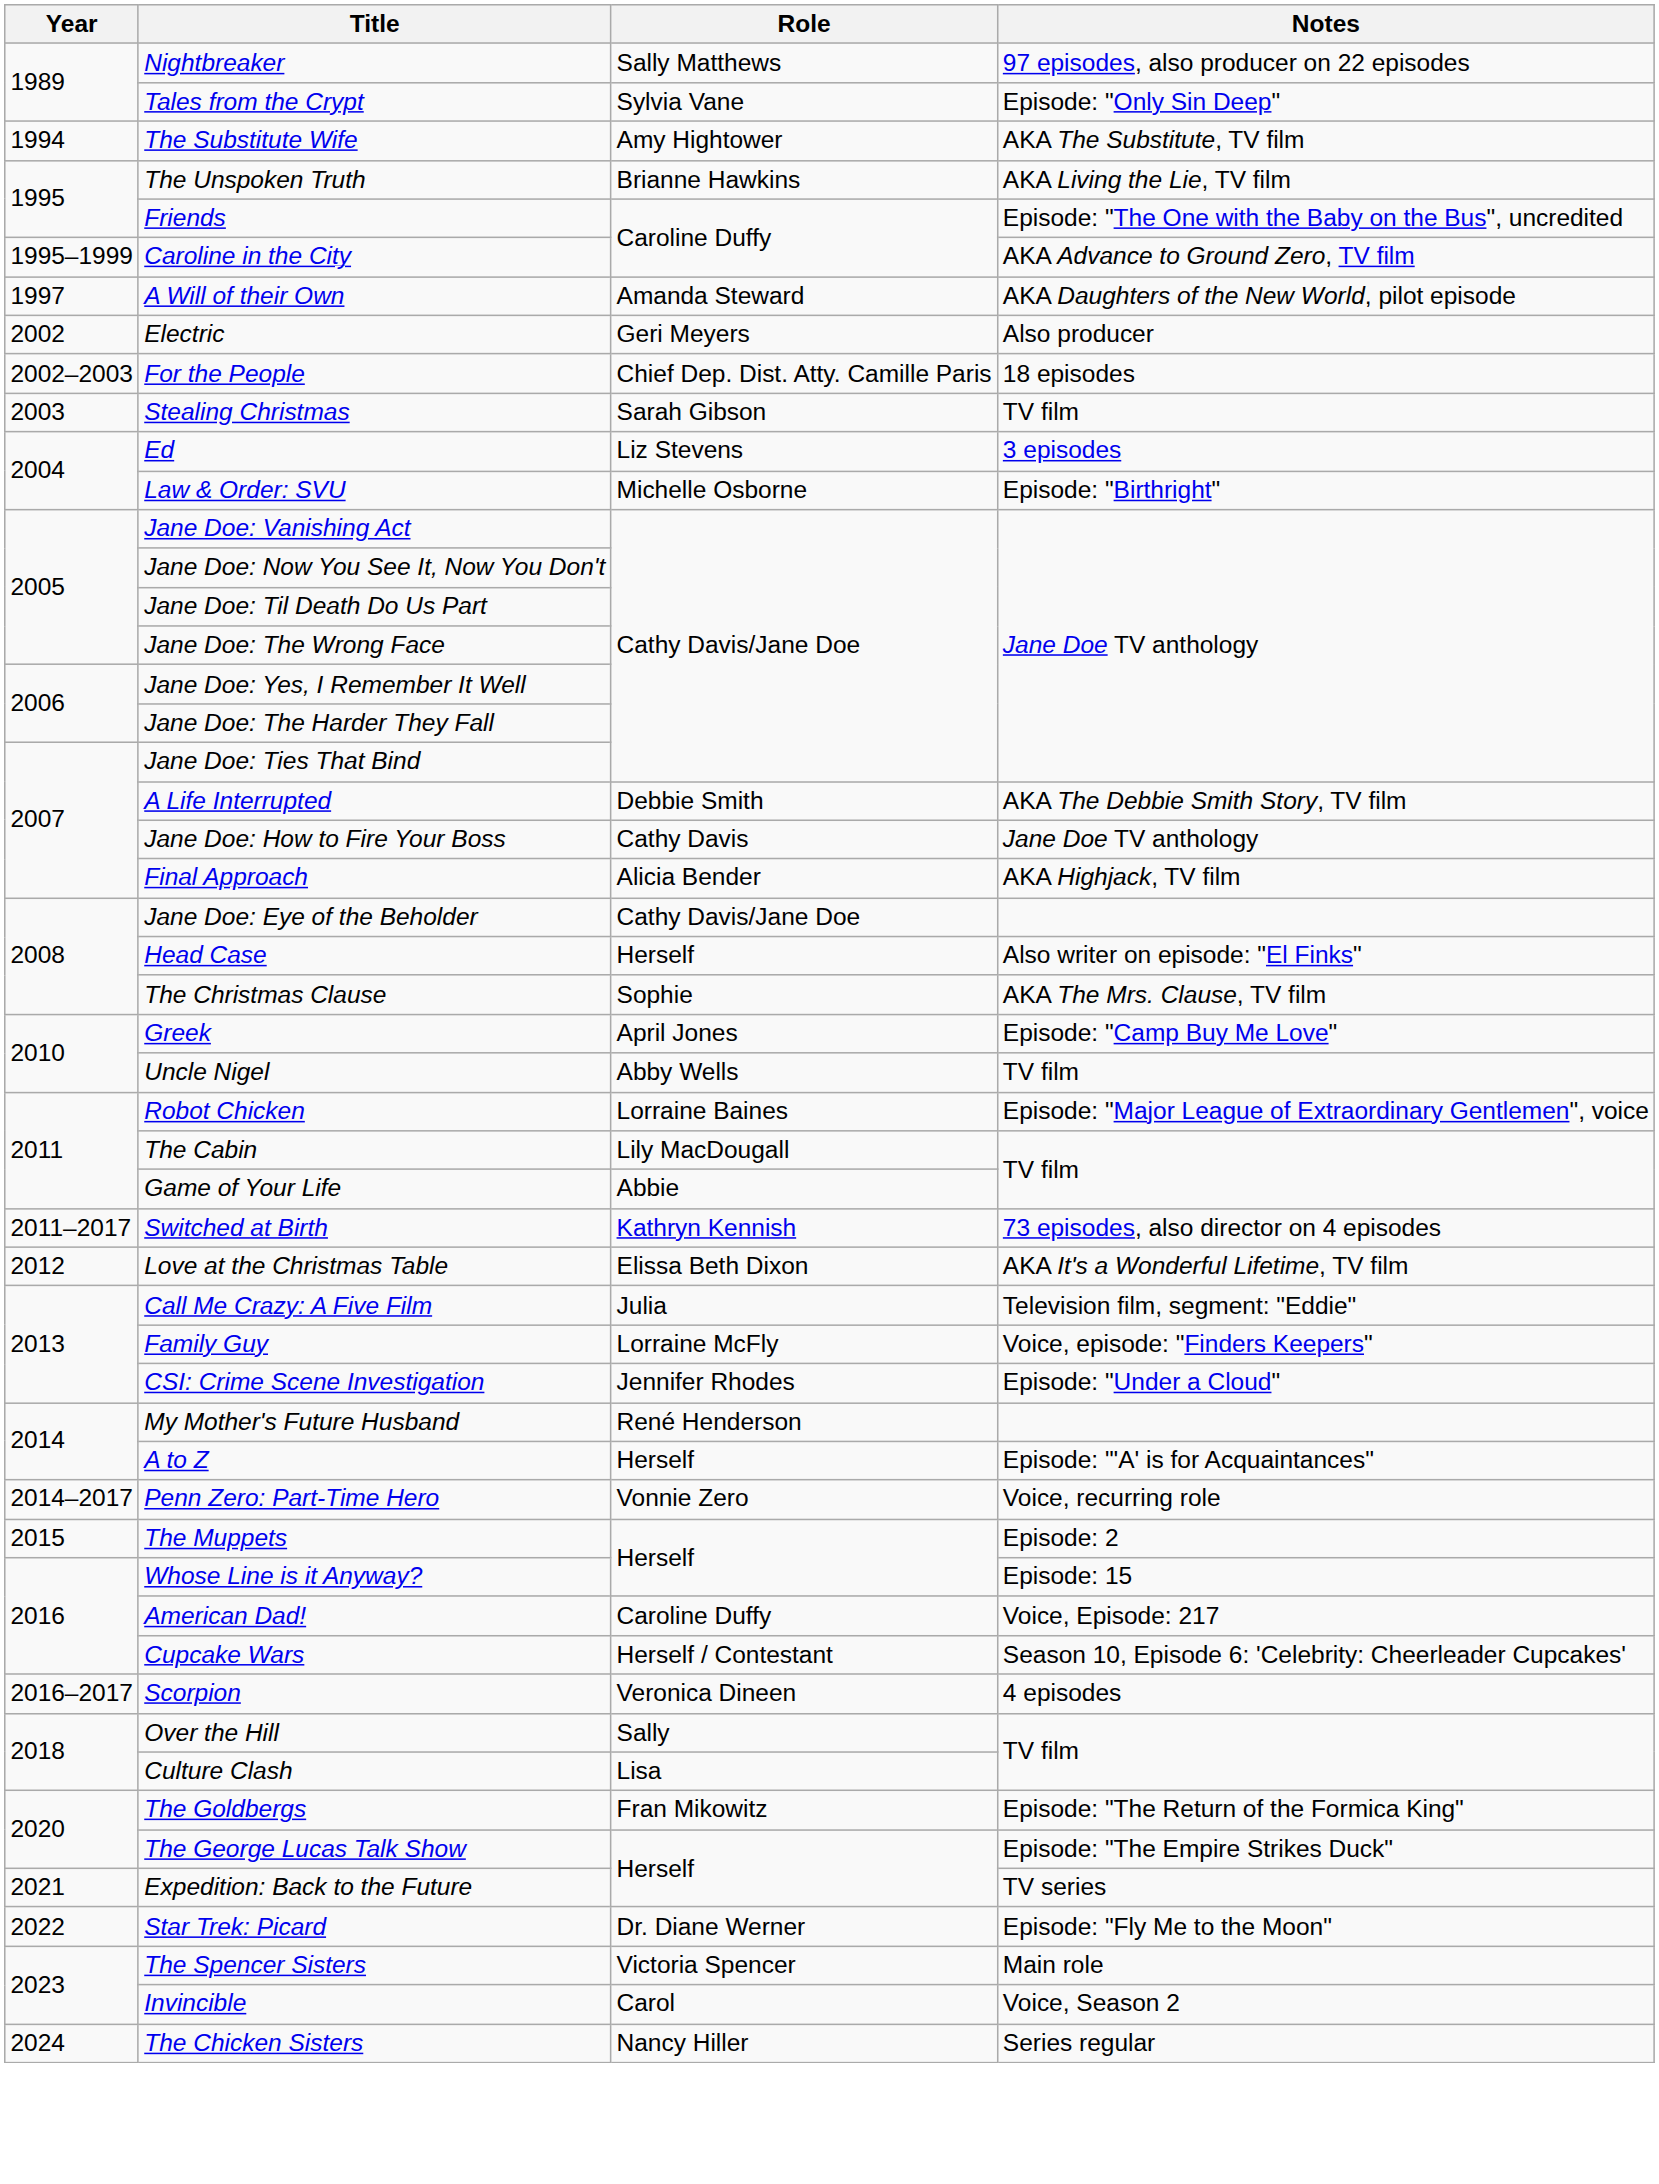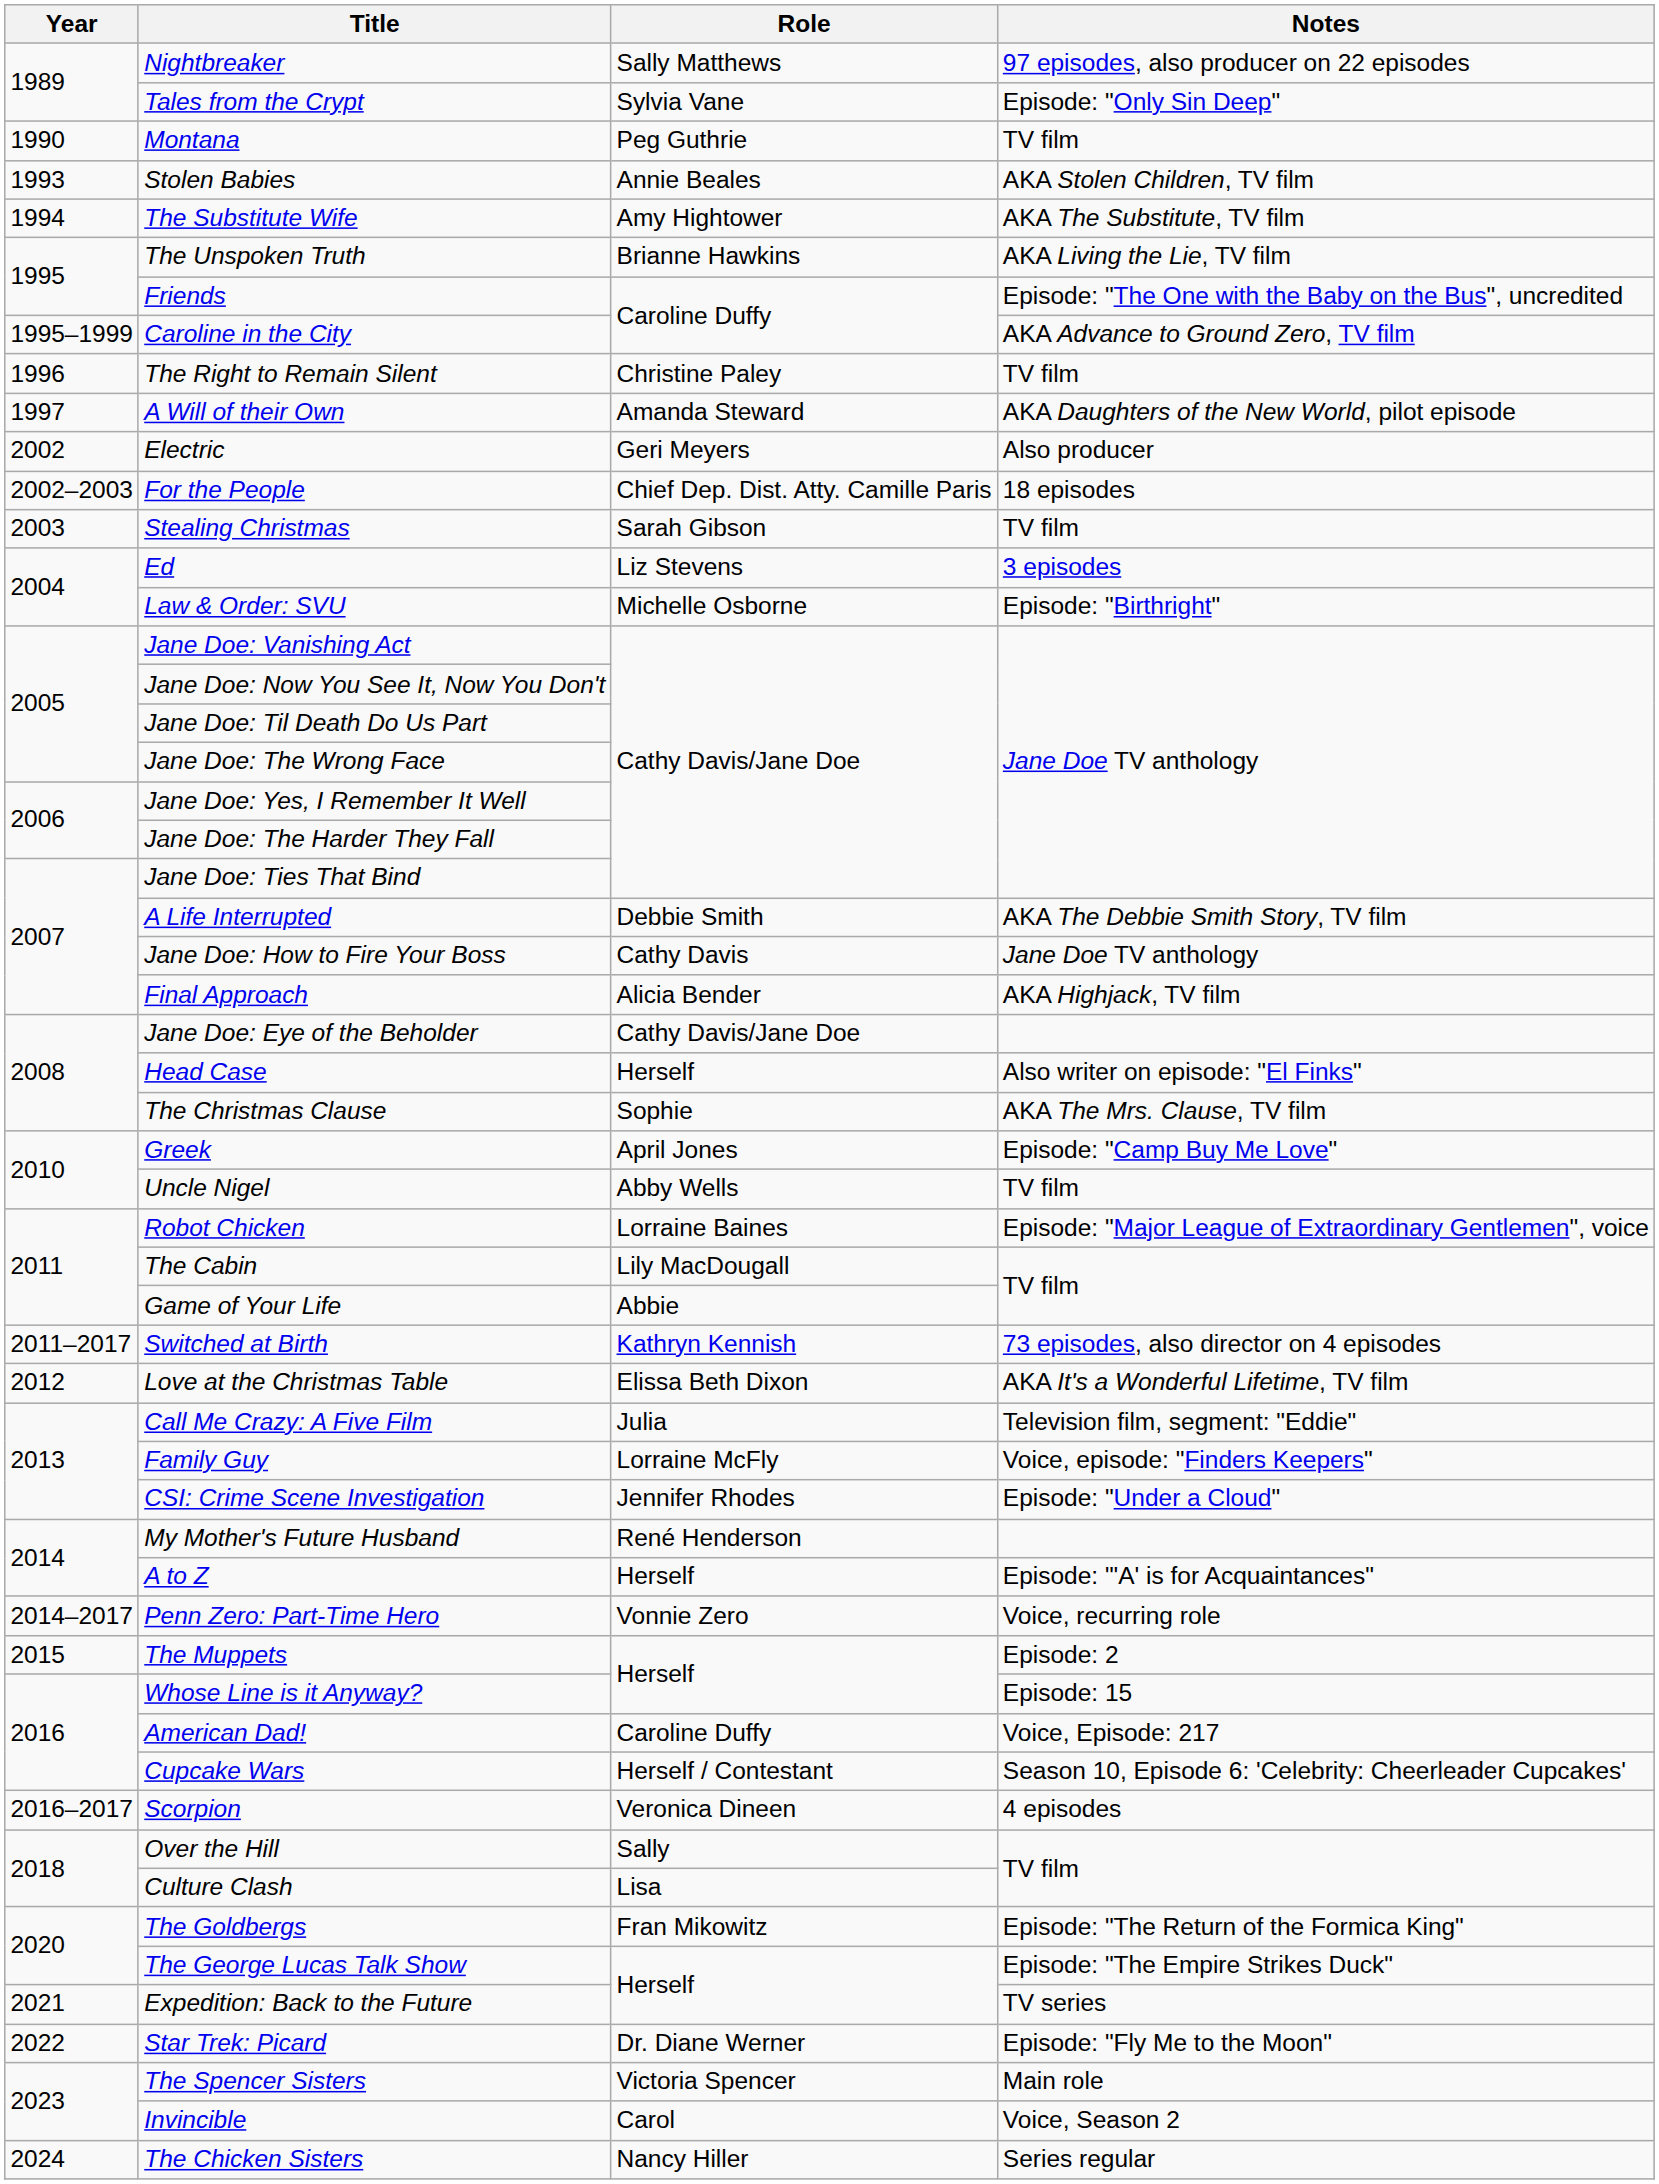 <table class="wikitable sortable">
 <tr>
 <th>Year</th>
 <th>Title</th>
 <th>Role</th>
 <th class="unsortable">Notes</th>
 </tr>
 <tr>
 <td rowspan=2>1989</td>
 <td><em><a href='#'>Nightbreaker</a></em></td>
 <td>Sally Matthews</td>
 <td><a href='#'>97 episodes</a>, also producer on 22 episodes</td>
 </tr>
 <tr>
 <td><em><a href='#'>Tales from the Crypt</a></em></td>
 <td>Sylvia Vane</td>
 <td>Episode: "<a href='#'>Only Sin Deep</a>"</td>
+</tr>
+<tr>
+<td>1990</td>
+<td><em><a href='#'>Montana</a></em></td>
+<td>Peg Guthrie</td>
+<td>TV film</td>
+</tr>
+<tr>
+<td>1993</td>
+<td><em>Stolen Babies</em></td>
+<td>Annie Beales</td>
+<td>AKA <em>Stolen Children</em>, TV film</td>
 </tr>
 <tr>
 <td>1994</td>
 <td><em><a href='#'>The Substitute Wife</a></em></td>
 <td>Amy Hightower</td>
 <td>AKA <em>The Substitute</em>, TV film</td>
 </tr>
 <tr>
 <td rowspan=2>1995</td>
 <td><em>The Unspoken Truth</em></td>
 <td>Brianne Hawkins</td>
 <td>AKA <em>Living the Lie</em>, TV film</td>
 </tr>
 <tr>
 <td><em><a href='#'>Friends</a></em></td>
 <td rowspan=2>Caroline Duffy</td>
 <td>Episode: "<a href='#'>The One with the Baby on the Bus</a>", uncredited</td>
 </tr>
 <tr>
 <td>1995–1999</td>
 <td><em><a href='#'>Caroline in the City</a></em></td>
 <td>AKA <em>Advance to Ground Zero</em>, <a href='#'>TV film</a></td>
+</tr>
+<tr>
+<td>1996</td>
+<td><em>The Right to Remain Silent</em></td>
+<td>Christine Paley</td>
+<td>TV film</td>
 </tr>
 <tr>
 <td>1997</td>
 <td><em><a href='#'>A Will of their Own</a></em></td>
 <td>Amanda Steward</td>
 <td>AKA <em>Daughters of the New World</em>, pilot episode</td>
 </tr>
 <tr>
 <td>2002</td>
 <td><em>Electric</em></td>
 <td>Geri Meyers</td>
 <td>Also producer</td>
 </tr>
 <tr>
 <td>2002–2003</td>
 <td><em><a href='#'>For the People</a></em></td>
 <td>Chief Dep. Dist. Atty. Camille Paris</td>
 <td>18 episodes</td>
 </tr>
 <tr>
 <td>2003</td>
 <td><em><a href='#'>Stealing Christmas</a></em></td>
 <td>Sarah Gibson</td>
 <td>TV film</td>
 </tr>
 <tr>
 <td rowspan=2>2004</td>
 <td><em><a href='#'>Ed</a></em></td>
 <td>Liz Stevens</td>
 <td><a href='#'>3 episodes</a></td>
 </tr>
 <tr>
 <td><em><a href='#'>Law & Order: SVU</a></em></td>
 <td>Michelle Osborne</td>
 <td>Episode: "<a href='#'>Birthright</a>"</td>
 </tr>
 <tr>
 <td rowspan=4>2005</td>
 <td><em><a href='#'>Jane Doe: Vanishing Act</a></em></td>
 <td rowspan=7>Cathy Davis/Jane Doe</td>
 <td rowspan=7><em><a href='#'>Jane Doe</a></em> TV anthology</td>
 </tr>
 <tr>
 <td><em>Jane Doe: Now You See It, Now You Don't</em></td>
 </tr>
 <tr>
 <td><em>Jane Doe: Til Death Do Us Part</em></td>
 </tr>
 <tr>
 <td><em>Jane Doe: The Wrong Face</em></td>
 </tr>
 <tr>
 <td rowspan=2>2006</td>
 <td><em>Jane Doe: Yes, I Remember It Well</em></td>
 </tr>
 <tr>
 <td><em>Jane Doe: The Harder They Fall</em></td>
 </tr>
 <tr>
 <td rowspan=4>2007</td>
 <td><em>Jane Doe: Ties That Bind</em></td>
 </tr>
 <tr>
 <td><em><a href='#'>A Life Interrupted</a></em></td>
 <td>Debbie Smith</td>
 <td>AKA <em>The Debbie Smith Story</em>, TV film</td>
 </tr>
 <tr>
 <td><em>Jane Doe: How to Fire Your Boss</em></td>
 <td>Cathy Davis</td>
 <td><em>Jane Doe</em> TV anthology</td>
 </tr>
 <tr>
 <td><em><a href='#'>Final Approach</a></em></td>
 <td>Alicia Bender</td>
 <td>AKA <em>Highjack</em>, TV film</td>
 </tr>
 <tr>
 <td rowspan=3>2008</td>
 <td><em>Jane Doe: Eye of the Beholder</em></td>
 <td>Cathy Davis/Jane Doe</td>
 <td></td>
 </tr>
 <tr>
 <td><em><a href='#'>Head Case</a></em></td>
 <td>Herself</td>
 <td>Also writer on episode: "<a href='#'>El Finks</a>"</td>
 </tr>
 <tr>
 <td><em>The Christmas Clause</em></td>
 <td>Sophie</td>
 <td>AKA <em>The Mrs. Clause</em>, TV film</td>
 </tr>
 <tr>
 <td rowspan=2>2010</td>
 <td><em><a href='#'>Greek</a></em></td>
 <td>April Jones</td>
 <td>Episode: "<a href='#'>Camp Buy Me Love</a>"</td>
 </tr>
 <tr>
 <td><em>Uncle Nigel</em></td>
 <td>Abby Wells</td>
 <td>TV film</td>
 </tr>
 <tr>
 <td rowspan=3>2011</td>
 <td><em><a href='#'>Robot Chicken</a></em></td>
 <td>Lorraine Baines</td>
 <td>Episode: "<a href='#'>Major League of Extraordinary Gentlemen</a>", voice</td>
 </tr>
 <tr>
 <td><em>The Cabin</em></td>
 <td>Lily MacDougall</td>
 <td rowspan=2>TV film</td>
 </tr>
 <tr>
 <td><em>Game of Your Life</em></td>
 <td>Abbie</td>
 </tr>
 <tr>
 <td>2011–2017</td>
 <td><em><a href='#'>Switched at Birth</a></em></td>
 <td><a href='#'>Kathryn Kennish</a></td>
 <td><a href='#'>73 episodes</a>, also director on 4 episodes</td>
 </tr>
 <tr>
 <td>2012</td>
 <td><em>Love at the Christmas Table</em></td>
 <td>Elissa Beth Dixon</td>
 <td>AKA <em>It's a Wonderful Lifetime</em>, TV film</td>
 </tr>
 <tr>
 <td rowspan=3>2013</td>
 <td><em><a href='#'>Call Me Crazy: A Five Film</a></em></td>
 <td>Julia</td>
 <td>Television film, segment: "Eddie"</td>
 </tr>
 <tr>
 <td><em><a href='#'>Family Guy</a></em></td>
 <td>Lorraine McFly</td>
 <td>Voice, episode: "<a href='#'>Finders Keepers</a>"</td>
 </tr>
 <tr>
 <td><em><a href='#'>CSI: Crime Scene Investigation</a></em></td>
 <td>Jennifer Rhodes</td>
 <td>Episode: "<a href='#'>Under a Cloud</a>"</td>
 </tr>
 <tr>
 <td rowspan=2>2014</td>
 <td><em>My Mother's Future Husband</em></td>
 <td>René Henderson</td>
 <td></td>
 </tr>
 <tr>
 <td><em><a href='#'>A to Z</a></em></td>
 <td>Herself</td>
 <td>Episode: "'A' is for Acquaintances"</td>
 </tr>
 <tr>
 <td>2014–2017</td>
 <td><em><a href='#'>Penn Zero: Part-Time Hero</a></em></td>
 <td>Vonnie Zero</td>
 <td>Voice, recurring role</td>
 </tr>
 <tr>
 <td>2015</td>
 <td><em><a href='#'>The Muppets</a></em></td>
 <td rowspan=2>Herself</td>
 <td>Episode: 2</td>
 </tr>
 <tr>
 <td rowspan=3>2016</td>
 <td><em><a href='#'>Whose Line is it Anyway?</a></em></td>
 <td>Episode: 15</td>
 </tr>
 <tr>
 <td><em><a href='#'>American Dad!</a></em></td>
 <td>Caroline Duffy</td>
 <td>Voice, Episode: 217</td>
 </tr>
 <tr>
 <td><em><a href='#'>Cupcake Wars</a></em></td>
 <td>Herself / Contestant</td>
 <td>Season 10, Episode 6: 'Celebrity: Cheerleader Cupcakes'</td>
 </tr>
 <tr>
 <td>2016–2017</td>
 <td><em><a href='#'>Scorpion</a></em></td>
 <td>Veronica Dineen</td>
 <td>4 episodes</td>
 </tr>
 <tr>
 <td rowspan=2>2018</td>
 <td><em>Over the Hill </em></td>
 <td>Sally</td>
 <td rowspan=2>TV film</td>
 </tr>
 <tr>
 <td><em>Culture Clash </em></td>
 <td>Lisa</td>
 </tr>
 <tr>
 <td rowspan=2>2020</td>
 <td><em><a href='#'>The Goldbergs</a></em></td>
 <td>Fran Mikowitz</td>
 <td>Episode: "The Return of the Formica King"</td>
 </tr>
 <tr>
 <td><em><a href='#'>The George Lucas Talk Show</a></em></td>
 <td rowspan=2>Herself</td>
 <td>Episode: "The Empire Strikes Duck"</td>
 </tr>
 <tr>
 <td>2021</td>
 <td><em>Expedition: Back to the Future</em></td>
 <td>TV series</td>
 </tr>
 <tr>
 <td>2022</td>
 <td><em><a href='#'>Star Trek: Picard</a></em></td>
 <td>Dr. Diane Werner</td>
 <td>Episode: "Fly Me to the Moon"</td>
 </tr>
 <tr>
 <td rowspan=2>2023</td>
 <td><em><a href='#'>The Spencer Sisters</a></em></td>
 <td>Victoria Spencer</td>
 <td>Main role</td>
 </tr>
 <tr>
 <td><em><a href='#'>Invincible</a></em></td>
 <td>Carol</td>
 <td>Voice, Season 2</td>
 </tr>
 <tr>
 <td>2024</td>
 <td><em><a href='#'>The Chicken Sisters</a></em></td>
 <td>Nancy Hiller</td>
 <td>Series regular</td>
 </tr>
 </table>
